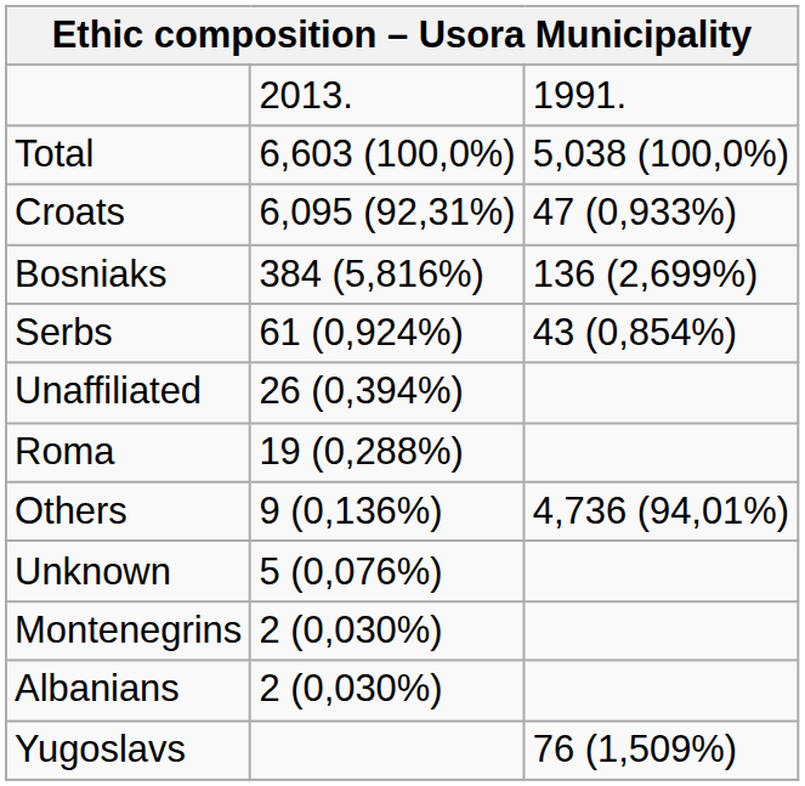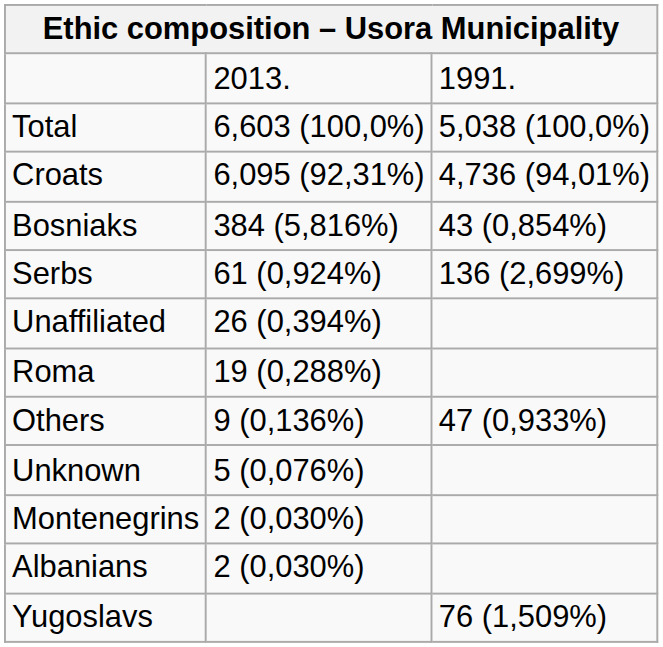 <table class="wikitable">
 <tr>
 <th colspan="8">Ethic composition – Usora Municipality</th>
 </tr>
 <tr>
 <td></td>
 <td>2013.</td>
 <td>1991.</td>
 </tr>
 <tr>
 <td>Total</td>
 <td>6,603 (100,0%)</td>
 <td>5,038 (100,0%)</td>
 </tr>
 <tr>
 <td>Croats</td>
 <td>6,095 (92,31%)</td>
-<td>47 (0,933%)</td>
+<td>4,736 (94,01%)</td>
 </tr>
 <tr>
 <td>Bosniaks</td>
 <td>384 (5,816%)</td>
-<td>136 (2,699%)</td>
+<td>43 (0,854%)</td>
 </tr>
 <tr>
 <td>Serbs</td>
 <td>61 (0,924%)</td>
-<td>43 (0,854%)</td>
+<td>136 (2,699%)</td>
 </tr>
 <tr>
 <td>Unaffiliated</td>
 <td>26 (0,394%)</td>
 <td></td>
 </tr>
 <tr>
 <td>Roma</td>
 <td>19 (0,288%)</td>
 <td></td>
 </tr>
 <tr>
 <td>Others</td>
 <td>9 (0,136%)</td>
-<td>4,736 (94,01%)</td>
+<td>47 (0,933%)</td>
 </tr>
 <tr>
 <td>Unknown</td>
 <td>5 (0,076%)</td>
 <td></td>
 </tr>
 <tr>
 <td>Montenegrins</td>
 <td>2 (0,030%)</td>
 <td></td>
 </tr>
 <tr>
 <td>Albanians</td>
 <td>2 (0,030%)</td>
 <td></td>
 </tr>
 <tr>
 <td>Yugoslavs</td>
 <td></td>
 <td>76 (1,509%)</td>
 </tr>
 </table>
